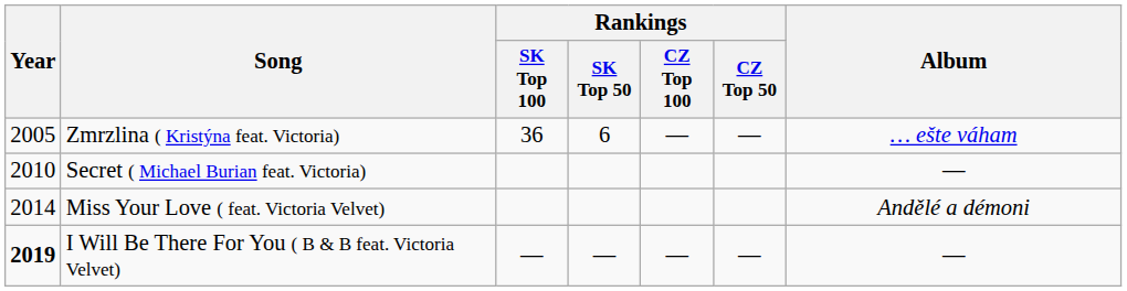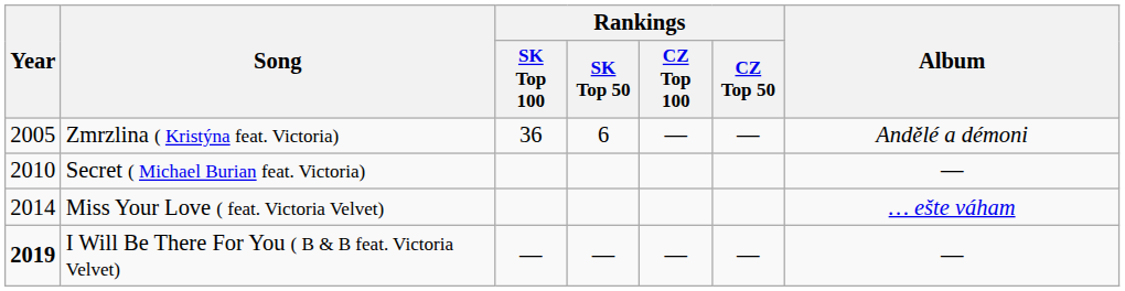 <table class="wikitable" style="text-align:center;">
 <tr>
 <th rowspan="2" width="30">Year</th>
 <th rowspan="2" width="300">Song</th>
 <th colspan="4"><strong>Rankings</strong></th>
 <th rowspan="2" width="230">Album</th>
 </tr>
 <tr style="font-size:smaller;">
 <th width="45"><a href='#'>SK</a><br>Top 100</th>
 <th width="45"><a href='#'>SK</a><br>Top 50</th>
 <th width="45"><a href='#'>CZ</a><br>Top 100</th>
 <th width="45"><a href='#'>CZ</a><br>Top 50</th>
 </tr>
 <tr>
 <td>2005</td>
 <td align="left">Zmrzlina <small>( <a href='#'>Kristýna</a> feat. Victoria)</small></td>
 <td>36</td>
 <td>6</td>
 <td>—</td>
 <td>—</td>
-<td><em><a href='#'>… ešte váham</a></em></td>
+<td><em>Andělé a démoni</em></td>
 </tr>
 <tr>
 <td>2010</td>
 <td align="left">Secret <small>( <a href='#'>Michael Burian</a> feat. Victoria)</small></td>
 <td></td>
 <td></td>
 <td></td>
 <td></td>
 <td>—</td>
 </tr>
 <tr>
 <td>2014</td>
 <td align="left">Miss Your Love <small>(</small><small> feat. Victoria Velvet)</small></td>
 <td></td>
 <td></td>
 <td></td>
 <td></td>
-<td><em>Andělé a démoni</em></td>
+<td><em><a href='#'>… ešte váham</a></em></td>
 </tr>
 <tr>
 <td><strong>2019</strong></td>
 <td align="left">I Will Be There For You <small>( B & B feat. Victoria Velvet)</small></td>
 <td>—</td>
 <td>—</td>
 <td>—</td>
 <td>—</td>
 <td>—</td>
 </tr>
 </table>
